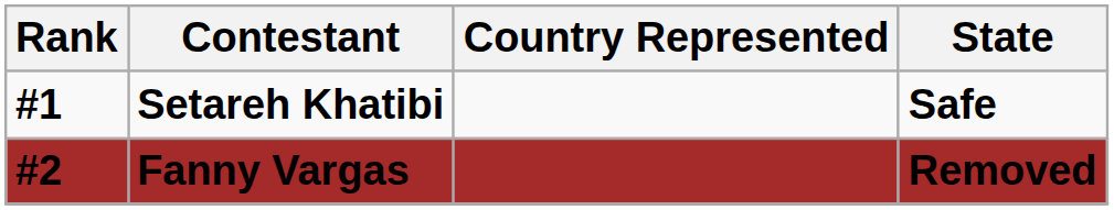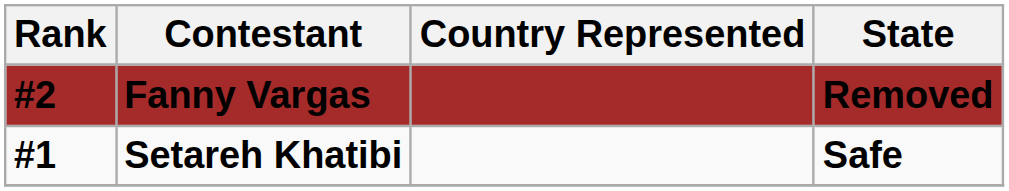 <table class="wikitable" border="1">
 <tr>
 <th>Rank</th>
 <th>Contestant</th>
 <th>Country Represented</th>
 <th>State</th>
 </tr>
 <tr>
+<td bgcolor="brown"><strong>#2</strong></td>
+<td bgcolor="brown"><strong> Fanny Vargas</strong></td>
+<td bgcolor="brown"><strong> </strong></td>
+<td bgcolor="brown"><strong>Removed</strong></td>
+</tr>
+<tr>
 <td><strong>#1</strong></td>
 <td><strong>Setareh Khatibi</strong></td>
 <td><strong></strong></td>
 <td><strong>Safe</strong></td>
 </tr>
 <tr>
-<td bgcolor="brown"><strong>#2</strong></td>
-<td bgcolor="brown"><strong> Fanny Vargas</strong></td>
-<td bgcolor="brown"><strong> </strong></td>
-<td bgcolor="brown"><strong>Removed</strong></td>
-</tr>
-<tr>
 </tr>
 </table>
